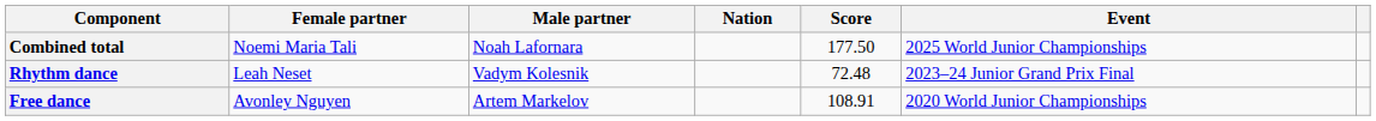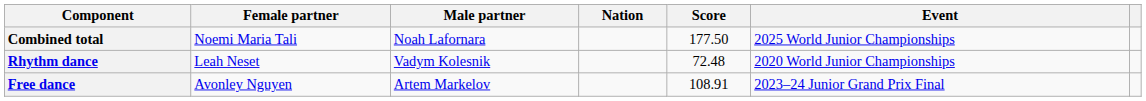 <table class="wikitable unsortable" style="text-align:left; width:100%">
 <tr>
 <th scope="col">Component</th>
 <th scope="col">Female partner</th>
 <th scope="col">Male partner</th>
 <th scope="col">Nation</th>
 <th scope="col">Score</th>
 <th scope="col">Event</th>
 <th scope="col"></th>
 </tr>
 <tr>
 <th scope="row" style="text-align:left;">Combined total</th>
 <td><a href='#'>Noemi Maria Tali</a></td>
 <td><a href='#'>Noah Lafornara</a></td>
 <td></td>
 <td style="text-align:center">177.50</td>
 <td><a href='#'>2025 World Junior Championships</a></td>
 <td></td>
 </tr>
 <tr>
 <th scope="row" style="text-align:left;"><a href='#'>Rhythm dance</a></th>
 <td><a href='#'>Leah Neset</a></td>
 <td><a href='#'>Vadym Kolesnik</a></td>
 <td></td>
 <td style="text-align:center">72.48</td>
-<td><a href='#'>2023–24 Junior Grand Prix Final</a></td>
+<td><a href='#'>2020 World Junior Championships</a></td>
 <td></td>
 </tr>
 <tr>
 <th scope="row" style="text-align:left;"><a href='#'>Free dance</a></th>
 <td><a href='#'>Avonley Nguyen</a></td>
 <td><a href='#'>Artem Markelov</a></td>
 <td></td>
 <td style="text-align:center">108.91</td>
-<td><a href='#'>2020 World Junior Championships</a></td>
+<td><a href='#'>2023–24 Junior Grand Prix Final</a></td>
 <td></td>
 </tr>
 </table>
